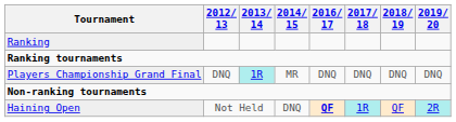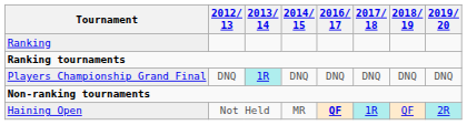 <table class="wikitable" style="font-size:85%;">
 <tr>
 <th>Tournament</th>
 <th><a href='#'>2012/<br>13</a></th>
 <th><a href='#'>2013/<br>14</a></th>
 <th><a href='#'>2014/<br>15</a></th>
 <th><a href='#'>2016/<br>17</a></th>
 <th><a href='#'>2017/<br>18</a></th>
 <th><a href='#'>2018/<br>19</a></th>
 <th><a href='#'>2019/<br>20</a></th>
 </tr>
 <tr>
 <td style="background:#EFEFEF;"><a href='#'>Ranking</a></td>
 <td align="center"></td>
 <td align="center"></td>
 <td align="center"></td>
 <td align="center"></td>
 <td align="center"></td>
 <td align="center"></td>
 <td align="center"></td>
 </tr>
 <tr>
 <td colspan="10"><strong>Ranking tournaments</strong><br></td>
 </tr>
 <tr>
 <td style="background:#EFEFEF;"><a href='#'>Players Championship Grand Final</a></td>
 <td align="center" style="color:#555555;">DNQ</td>
 <td style="text-align:center; background:#afeeee;"><a href='#'>1R</a></td>
-<td align="center" style="color:#555555;">MR</td>
+<td align="center" style="color:#555555;">DNQ</td>
 <td align="center" style="color:#555555;">DNQ</td>
 <td align="center" style="color:#555555;">DNQ</td>
 <td align="center" style="color:#555555;">DNQ</td>
 <td align="center" style="color:#555555;">DNQ<br></td>
 </tr>
 <tr>
 <td colspan="10"><strong>Non-ranking tournaments</strong></td>
 </tr>
 <tr>
 <td style="background:#EFEFEF;"><a href='#'>Haining Open</a></td>
 <td colspan="2" style="text-align:center; color:#555555;">Not Held</td>
-<td align="center" style="color:#555555;">DNQ</td>
+<td align="center" style="color:#555555;">MR</td>
 <td style="text-align:center; background:#ffebcd;"><strong><a href='#'>QF</a></strong></td>
 <td style="text-align:center; background:#afeeee;"><a href='#'>1R</a></td>
 <td style="text-align:center; background:#ffebcd;"><a href='#'>QF</a></td>
 <td style="text-align:center; background:#afeeee;"><a href='#'>2R</a></td>
 </tr>
 </table>
